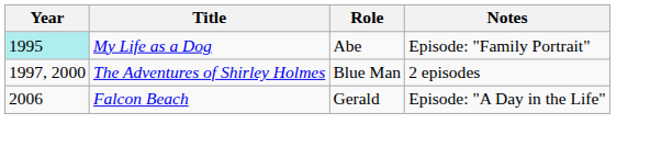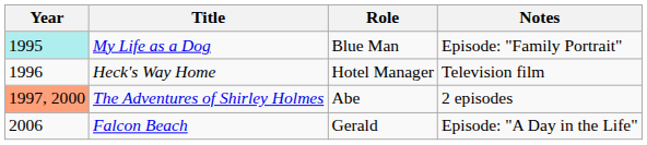 <table class="wikitable sortable">
 <tr>
 <th>Year</th>
 <th>Title</th>
 <th>Role</th>
 <th>Notes</th>
 </tr>
 <tr>
 <td style="background: paleturquoise;">1995</td>
 <td><a href='#'><em>My Life as a Dog</em></a></td>
-<td>Abe</td>
+<td>Blue Man</td>
 <td>Episode: "Family Portrait"</td>
 </tr>
 <tr>
-<td>1997, 2000</td>
+<td>1996</td>
+<td><em>Heck's Way Home</em></td>
+<td>Hotel Manager</td>
+<td>Television film</td>
+</tr>
+<tr>
+<td style="background: lightsalmon;">1997, 2000</td>
 <td><em><a href='#'>The Adventures of Shirley Holmes</a></em></td>
-<td>Blue Man</td>
+<td>Abe</td>
 <td>2 episodes</td>
 </tr>
 <tr>
 <td>2006</td>
 <td><em><a href='#'>Falcon Beach</a></em></td>
 <td>Gerald</td>
 <td>Episode: "A Day in the Life"</td>
 </tr>
 </table>
